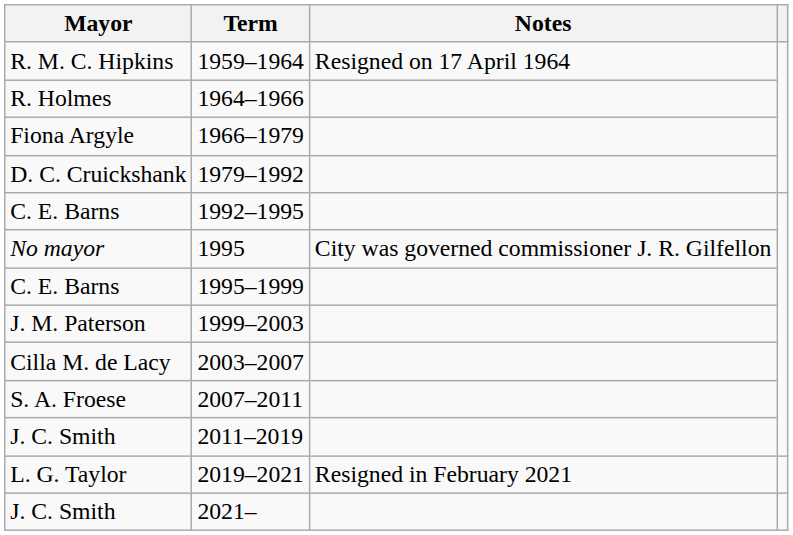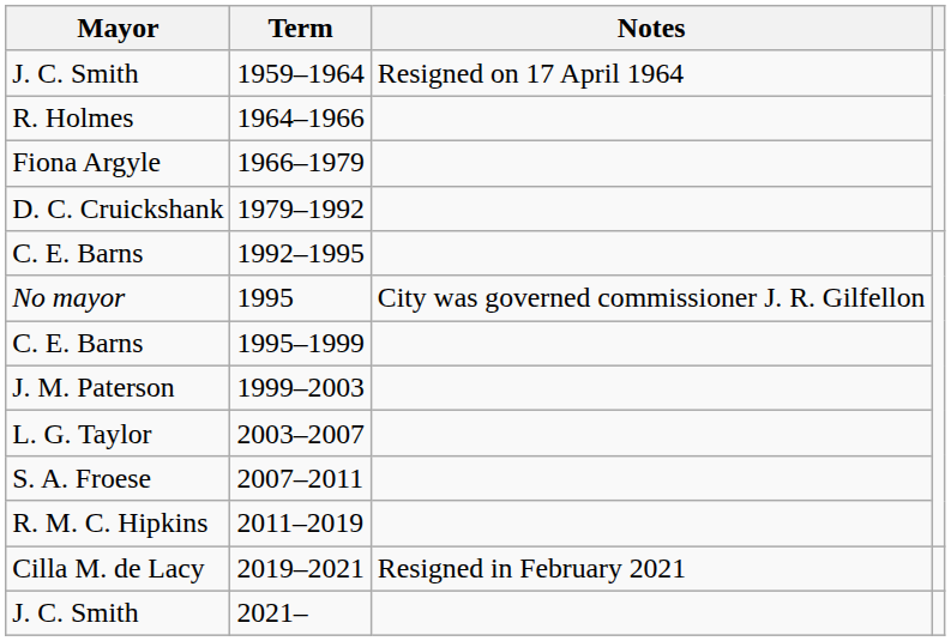 <table class="wikitable">
 <tr>
 <th>Mayor</th>
 <th>Term</th>
 <th>Notes</th>
 <th></th>
 </tr>
 <tr>
-<td>R. M. C. Hipkins</td>
+<td>J. C. Smith</td>
 <td>1959–1964</td>
 <td>Resigned on 17 April 1964</td>
 <td rowspan="4"></td>
 </tr>
 <tr>
 <td>R. Holmes</td>
 <td>1964–1966</td>
 <td></td>
 </tr>
 <tr>
 <td>Fiona Argyle</td>
 <td>1966–1979</td>
 <td></td>
 </tr>
 <tr>
 <td>D. C. Cruickshank</td>
 <td>1979–1992</td>
 <td></td>
 </tr>
 <tr>
 <td>C. E. Barns</td>
 <td>1992–1995</td>
 <td></td>
 <td rowspan="7"></td>
 </tr>
 <tr>
 <td><em>No mayor</em></td>
 <td>1995</td>
 <td>City was governed commissioner J. R. Gilfellon</td>
 </tr>
 <tr>
 <td>C. E. Barns</td>
 <td>1995–1999</td>
 <td></td>
 </tr>
 <tr>
 <td>J. M. Paterson</td>
 <td>1999–2003</td>
 <td></td>
 </tr>
 <tr>
-<td>Cilla M. de Lacy</td>
+<td>L. G. Taylor</td>
 <td>2003–2007</td>
 <td></td>
 </tr>
 <tr>
 <td>S. A. Froese</td>
 <td>2007–2011</td>
 <td></td>
 </tr>
 <tr>
-<td>J. C. Smith</td>
+<td>R. M. C. Hipkins</td>
 <td>2011–2019</td>
 <td></td>
 </tr>
 <tr>
-<td>L. G. Taylor</td>
+<td>Cilla M. de Lacy</td>
 <td>2019–2021</td>
 <td>Resigned in February 2021</td>
 <td></td>
 </tr>
 <tr>
 <td>J. C. Smith</td>
 <td>2021–</td>
 <td></td>
 <td></td>
 </tr>
 </table>
